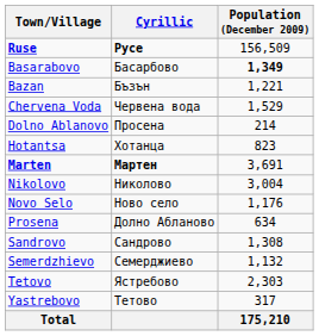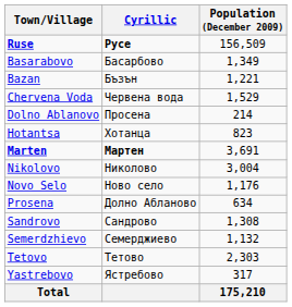 <table class="wikitable sortable">
 <tr>
 <th>Town/Village</th>
 <th><a href='#'>Cyrillic</a></th>
 <th>Population<br><small>(December 2009)</small></th>
 </tr>
 <tr>
 <td><strong><a href='#'>Ruse</a></strong></td>
 <td><strong>Русе</strong></td>
 <td align="center">156,509</td>
 </tr>
 <tr>
 <td><a href='#'>Basarabovo</a></td>
 <td>Басарбово</td>
-<td align="center"><strong>1,349</strong></td>
+<td align="center">1,349</td>
 </tr>
 <tr>
 <td><a href='#'>Bazan</a></td>
 <td>Бъзън</td>
 <td align="center">1,221</td>
 </tr>
 <tr>
 <td><a href='#'>Chervena Voda</a></td>
 <td>Червена вода</td>
 <td align="center">1,529</td>
 </tr>
 <tr>
 <td><a href='#'>Dolno Ablanovo</a></td>
 <td>Просена</td>
 <td align="center">214</td>
 </tr>
 <tr>
 <td><a href='#'>Hotantsa</a></td>
 <td>Хотанца</td>
 <td align="center">823</td>
 </tr>
 <tr>
 <td><strong><a href='#'>Marten</a></strong></td>
 <td><strong>Мартен</strong></td>
 <td align="center">3,691</td>
 </tr>
 <tr>
 <td><a href='#'>Nikolovo</a></td>
 <td>Николово</td>
 <td align="center">3,004</td>
 </tr>
 <tr>
 <td><a href='#'>Novo Selo</a></td>
 <td>Ново село</td>
 <td align="center">1,176</td>
 </tr>
 <tr>
 <td><a href='#'>Prosena</a></td>
 <td>Долно Абланово</td>
 <td align="center">634</td>
 </tr>
 <tr>
 <td><a href='#'>Sandrovo</a></td>
 <td>Сандрово</td>
 <td align="center">1,308</td>
 </tr>
 <tr>
 <td><a href='#'>Semerdzhievo</a></td>
 <td>Семерджиево</td>
 <td align="center">1,132</td>
 </tr>
 <tr>
 <td><a href='#'>Tetovo</a></td>
-<td>Ястребово</td>
+<td>Тетово</td>
 <td align="center">2,303</td>
 </tr>
 <tr>
 <td><a href='#'>Yastrebovo</a></td>
-<td>Тетово</td>
+<td>Ястребово</td>
 <td align="center">317</td>
 </tr>
 <tr>
 <th>Total</th>
 <th></th>
 <th align="center">175,210</th>
 </tr>
 </table>
